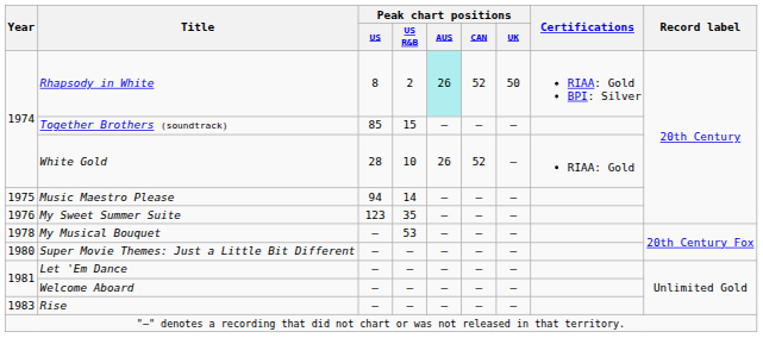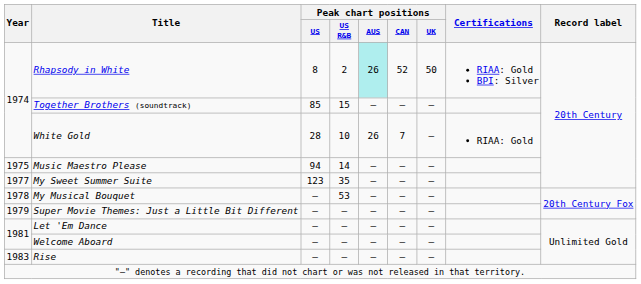 <table class="wikitable" style="text-align:center;">
 <tr>
 <th rowspan="2">Year</th>
 <th rowspan="2">Title</th>
 <th colspan="5">Peak chart positions</th>
 <th rowspan="2"><a href='#'>Certifications</a></th>
 <th rowspan="2">Record label</th>
 </tr>
 <tr style="font-size:smaller;">
 <th width="35"><a href='#'>US</a><br></th>
 <th width="35"><a href='#'>US R&B</a><br></th>
 <th width="35"><a href='#'>AUS</a><br></th>
 <th width="35"><a href='#'>CAN</a><br></th>
 <th width="35"><a href='#'>UK</a><br></th>
 </tr>
 <tr>
 <td rowspan="3">1974</td>
 <td align="left"><em><a href='#'>Rhapsody in White</a></em></td>
 <td>8</td>
 <td>2</td>
 <td style="background: paleturquoise;">26</td>
 <td>52</td>
 <td>50</td>
 <td align="left"><br><ul><li><a href='#'>RIAA</a>: Gold</li><li><a href='#'>BPI</a>: Silver</li></ul></td>
 <td rowspan="5"><a href='#'>20th Century</a></td>
 </tr>
 <tr>
 <td align="left"><em><a href='#'>Together Brothers</a></em> <small>(soundtrack)</small></td>
 <td>85</td>
 <td>15</td>
 <td>—</td>
 <td>—</td>
 <td>—</td>
 <td align="left"></td>
 </tr>
 <tr>
 <td align="left"><em>White Gold</em></td>
 <td>28</td>
 <td>10</td>
 <td>26</td>
-<td>52</td>
+<td>7</td>
 <td>—</td>
 <td align="left"><br><ul><li>RIAA: Gold</li></ul></td>
 </tr>
 <tr>
 <td>1975</td>
 <td align="left"><em>Music Maestro Please</em></td>
 <td>94</td>
 <td>14</td>
 <td>—</td>
 <td>—</td>
 <td>—</td>
 <td align="left"></td>
 </tr>
 <tr>
-<td>1976</td>
+<td>1977</td>
 <td align="left"><em>My Sweet Summer Suite</em></td>
 <td>123</td>
 <td>35</td>
 <td>—</td>
 <td>—</td>
 <td>—</td>
 <td align="left"></td>
 </tr>
 <tr>
 <td>1978</td>
 <td align="left"><em>My Musical Bouquet</em></td>
 <td>—</td>
 <td>53</td>
 <td>—</td>
 <td>—</td>
 <td>—</td>
 <td align="left"></td>
 <td rowspan="2"><a href='#'>20th Century Fox</a></td>
 </tr>
 <tr>
-<td rowspan="1">1980</td>
+<td rowspan="1">1979</td>
 <td align="left"><em>Super Movie Themes: Just a Little Bit Different</em></td>
 <td>—</td>
 <td>—</td>
 <td>—</td>
 <td>—</td>
 <td>—</td>
 <td align="left"></td>
 </tr>
 <tr>
 <td rowspan="2">1981</td>
 <td align="left"><em>Let 'Em Dance</em></td>
 <td>—</td>
 <td>—</td>
 <td>—</td>
 <td>—</td>
 <td>—</td>
 <td align="left"></td>
 <td rowspan="3">Unlimited Gold</td>
 </tr>
 <tr>
 <td align="left"><em>Welcome Aboard</em></td>
 <td>—</td>
 <td>—</td>
 <td>—</td>
 <td>—</td>
 <td>—</td>
 <td align="left"></td>
 </tr>
 <tr>
 <td>1983</td>
 <td align="left"><em>Rise</em></td>
 <td>—</td>
 <td>—</td>
 <td>—</td>
 <td>—</td>
 <td>—</td>
 <td align="left"></td>
 </tr>
 <tr>
 <td colspan="15" style="font-size:90%">"—" denotes a recording that did not chart or was not released in that territory.</td>
 </tr>
 </table>
